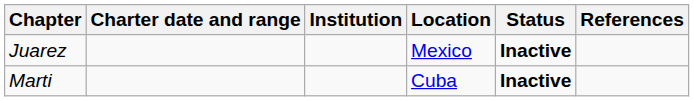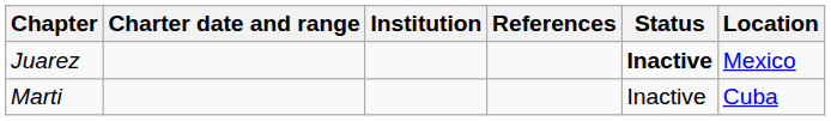 <table class="wikitable sortable">
 <tr>
 <th>Chapter</th>
 <th>Charter date and range</th>
 <th>Institution</th>
+<th>References</th>
+<th>Status</th>
 <th>Location</th>
-<th>Status</th>
-<th>References</th>
 </tr>
 <tr>
 <td><em>Juarez</em></td>
 <td></td>
 <td></td>
+<td></td>
+<td><strong>Inactive</strong></td>
 <td><a href='#'>Mexico</a></td>
-<td><strong>Inactive</strong></td>
-<td></td>
 </tr>
 <tr>
 <td><em>Marti</em></td>
 <td></td>
 <td></td>
+<td></td>
+<td>Inactive</td>
 <td><a href='#'>Cuba</a></td>
-<td><strong>Inactive</strong></td>
-<td></td>
 </tr>
 </table>
